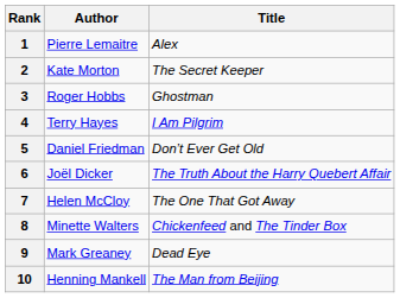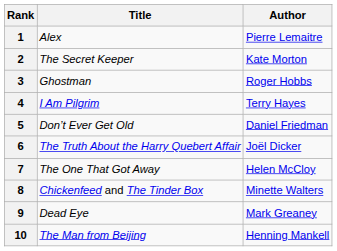 <table class="wikitable sortable" style="font-size:1.00em; line-height:1.5em;">
 <tr>
 <th>Rank</th>
+<th>Title</th>
 <th>Author</th>
-<th>Title</th>
 </tr>
 <tr>
 <th>1</th>
+<td><em>Alex</em></td>
 <td><a href='#'>Pierre Lemaitre</a></td>
-<td><em>Alex</em></td>
 </tr>
 <tr>
 <th>2</th>
+<td><em>The Secret Keeper</em></td>
 <td><a href='#'>Kate Morton</a></td>
-<td><em>The Secret Keeper</em></td>
 </tr>
 <tr>
 <th>3</th>
+<td><em>Ghostman</em></td>
 <td><a href='#'>Roger Hobbs</a></td>
-<td><em>Ghostman</em></td>
 </tr>
 <tr>
 <th>4</th>
+<td><em><a href='#'>I Am Pilgrim</a></em></td>
 <td><a href='#'>Terry Hayes</a></td>
-<td><em><a href='#'>I Am Pilgrim</a></em></td>
 </tr>
 <tr>
 <th>5</th>
+<td><em>Don’t Ever Get Old</em></td>
 <td><a href='#'>Daniel Friedman</a></td>
-<td><em>Don’t Ever Get Old</em></td>
 </tr>
 <tr>
 <th>6</th>
+<td><em><a href='#'>The Truth About the Harry Quebert Affair</a></em></td>
 <td><a href='#'>Joël Dicker</a></td>
-<td><em><a href='#'>The Truth About the Harry Quebert Affair</a></em></td>
 </tr>
 <tr>
 <th>7</th>
+<td><em>The One That Got Away</em></td>
 <td><a href='#'>Helen McCloy</a></td>
-<td><em>The One That Got Away</em></td>
 </tr>
 <tr>
 <th>8</th>
+<td><em><a href='#'>Chickenfeed</a></em> and <em><a href='#'>The Tinder Box</a></em></td>
 <td><a href='#'>Minette Walters</a></td>
-<td><em><a href='#'>Chickenfeed</a></em> and <em><a href='#'>The Tinder Box</a></em></td>
 </tr>
 <tr>
 <th>9</th>
+<td><em>Dead Eye</em></td>
 <td><a href='#'>Mark Greaney</a></td>
-<td><em>Dead Eye</em></td>
 </tr>
 <tr>
 <th>10</th>
+<td><em><a href='#'>The Man from Beijing</a></em></td>
 <td><a href='#'>Henning Mankell</a></td>
-<td><em><a href='#'>The Man from Beijing</a></em></td>
 </tr>
 </table>
